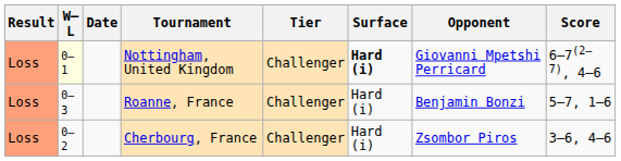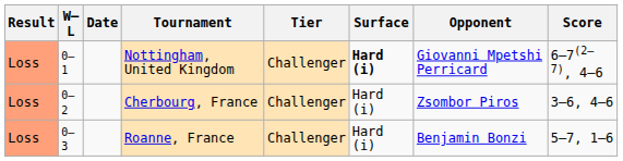 <table class="sortable wikitable">
 <tr>
 <th>Result</th>
 <th class="unsortable">W–L</th>
 <th>Date</th>
 <th>Tournament</th>
 <th>Tier</th>
 <th>Surface</th>
 <th>Opponent</th>
 <th class="unsortable">Score</th>
 </tr>
 <tr>
 <td bgcolor=FFA07A>Loss</td>
-<td style="background: lightyellow;"><small>0–1</small></td>
+<td><small>0–1</small></td>
 <td><a href='#'></a></td>
 <td style="background:moccasin;"><a href='#'>Nottingham</a>, United Kingdom</td>
 <td style="background:moccasin;">Challenger</td>
 <td><strong>Hard (i)</strong></td>
 <td> <a href='#'>Giovanni Mpetshi Perricard</a></td>
 <td>6–7<sup>(2–7)</sup>, 4–6</td>
+</tr>
+<tr>
+<td bgcolor=FFA07A>Loss</td>
+<td><small>0–2</small></td>
+<td><a href='#'></a></td>
+<td style="background:moccasin;"><a href='#'>Cherbourg</a>, France</td>
+<td style="background:moccasin;">Challenger</td>
+<td>Hard (i)</td>
+<td> <a href='#'>Zsombor Piros</a></td>
+<td>3–6, 4–6</td>
 </tr>
 <tr>
 <td bgcolor=FFA07A>Loss</td>
 <td><small>0–3</small></td>
 <td><a href='#'></a></td>
 <td style="background:moccasin;"><a href='#'>Roanne</a>, France</td>
 <td style="background:moccasin;">Challenger</td>
 <td>Hard (i)</td>
 <td> <a href='#'>Benjamin Bonzi</a></td>
 <td>5–7, 1–6</td>
 </tr>
-<tr>
-<td bgcolor=FFA07A>Loss</td>
-<td><small>0–2</small></td>
-<td><a href='#'></a></td>
-<td style="background:moccasin;"><a href='#'>Cherbourg</a>, France</td>
-<td style="background:moccasin;">Challenger</td>
-<td>Hard (i)</td>
-<td> <a href='#'>Zsombor Piros</a></td>
-<td>3–6, 4–6</td>
-</tr>
 </table>
